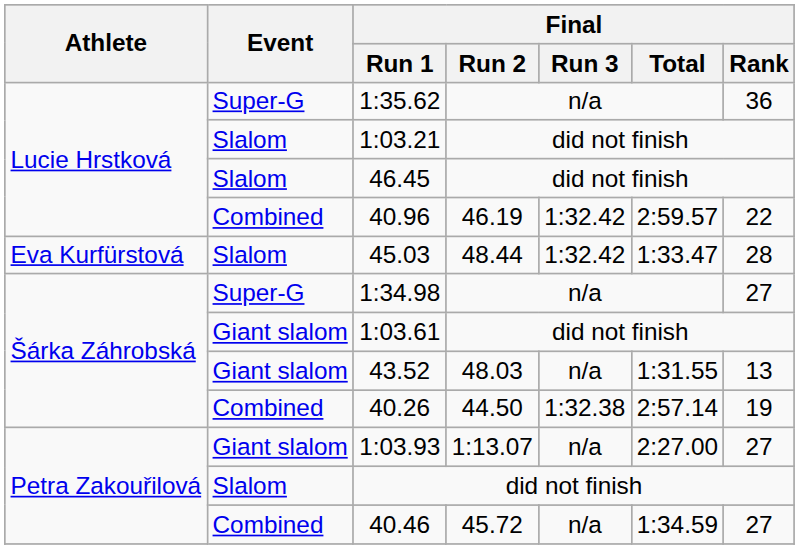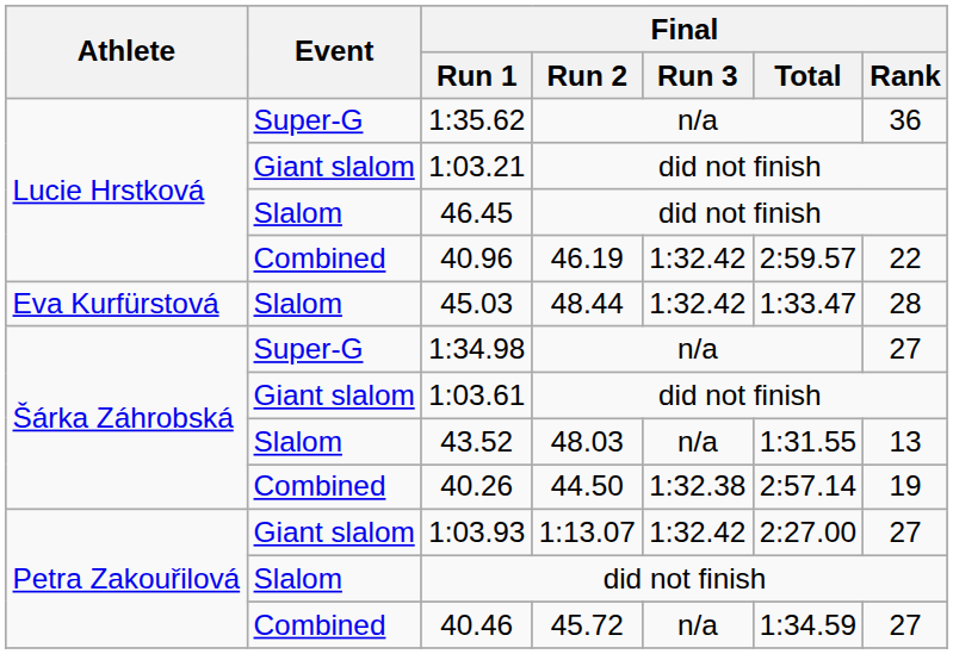 <table class="wikitable" style="font-size:90%">
 <tr>
 <th rowspan="2">Athlete</th>
 <th rowspan="2">Event</th>
 <th colspan="5">Final</th>
 </tr>
 <tr>
 <th>Run 1</th>
 <th>Run 2</th>
 <th>Run 3</th>
 <th>Total</th>
 <th>Rank</th>
 </tr>
 <tr>
 <td rowspan=4><a href='#'>Lucie Hrstková</a></td>
 <td><a href='#'>Super-G</a></td>
 <td align="center">1:35.62</td>
 <td colspan=3 align="center">n/a</td>
 <td align="center">36</td>
 </tr>
 <tr>
-<td><a href='#'>Slalom</a></td>
+<td><a href='#'>Giant slalom</a></td>
 <td align="center">1:03.21</td>
 <td colspan=4 align="center">did not finish</td>
 </tr>
 <tr>
 <td><a href='#'>Slalom</a></td>
 <td align="center">46.45</td>
 <td colspan=4 align="center">did not finish</td>
 </tr>
 <tr>
 <td><a href='#'>Combined</a></td>
 <td align="center">40.96</td>
 <td align="center">46.19</td>
 <td align="center">1:32.42</td>
 <td align="center">2:59.57</td>
 <td align="center">22</td>
 </tr>
 <tr>
 <td><a href='#'>Eva Kurfürstová</a></td>
 <td><a href='#'>Slalom</a></td>
 <td align="center">45.03</td>
 <td align="center">48.44</td>
 <td align="center">1:32.42</td>
 <td align="center">1:33.47</td>
 <td align="center">28</td>
 </tr>
 <tr>
 <td rowspan=4><a href='#'>Šárka Záhrobská</a></td>
 <td><a href='#'>Super-G</a></td>
 <td align="center">1:34.98</td>
 <td colspan=3 align="center">n/a</td>
 <td align="center">27</td>
 </tr>
 <tr>
 <td><a href='#'>Giant slalom</a></td>
 <td align="center">1:03.61</td>
 <td colspan=4 align="center">did not finish</td>
 </tr>
 <tr>
-<td><a href='#'>Giant slalom</a></td>
+<td><a href='#'>Slalom</a></td>
 <td align="center">43.52</td>
 <td align="center">48.03</td>
 <td align="center">n/a</td>
 <td align="center">1:31.55</td>
 <td align="center">13</td>
 </tr>
 <tr>
 <td><a href='#'>Combined</a></td>
 <td align="center">40.26</td>
 <td align="center">44.50</td>
 <td align="center">1:32.38</td>
 <td align="center">2:57.14</td>
 <td align="center">19</td>
 </tr>
 <tr>
 <td rowspan=3><a href='#'>Petra Zakouřilová</a></td>
 <td><a href='#'>Giant slalom</a></td>
 <td align="center">1:03.93</td>
 <td align="center">1:13.07</td>
-<td align="center">n/a</td>
+<td align="center">1:32.42</td>
 <td align="center">2:27.00</td>
 <td align="center">27</td>
 </tr>
 <tr>
 <td><a href='#'>Slalom</a></td>
 <td colspan=5 align="center">did not finish</td>
 </tr>
 <tr>
 <td><a href='#'>Combined</a></td>
 <td align="center">40.46</td>
 <td align="center">45.72</td>
 <td align="center">n/a</td>
 <td align="center">1:34.59</td>
 <td align="center">27</td>
 </tr>
 </table>
